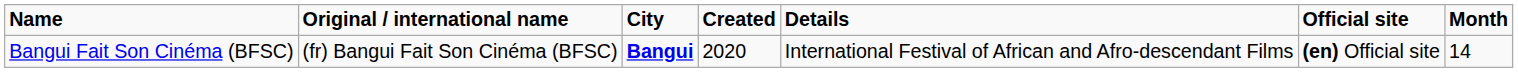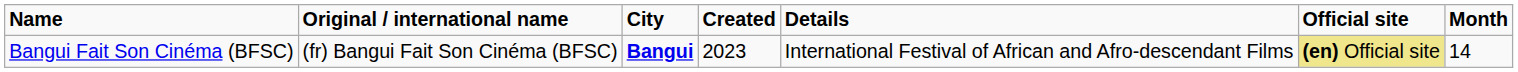 <table class="wikitable">
 <tr>
 <td><strong>Name</strong></td>
 <td><strong>Original / international name</strong></td>
 <td><strong>City</strong></td>
 <td><strong>Created</strong></td>
 <td><strong>Details</strong></td>
 <td><strong>Official site</strong></td>
 <td><strong>Month</strong></td>
 </tr>
 <tr>
 <td><a href='#'>Bangui Fait Son Cinéma</a> (BFSC)</td>
 <td>(fr) Bangui Fait Son Cinéma (BFSC)</td>
 <td><strong><a href='#'>Bangui</a></strong></td>
-<td>2020</td>
+<td>2023</td>
 <td>International Festival of African and Afro-descendant Films</td>
-<td><strong>(en)</strong> Official site</td>
+<td style="background: khaki;"><strong>(en)</strong> Official site</td>
 <td>14</td>
 </tr>
 </table>
